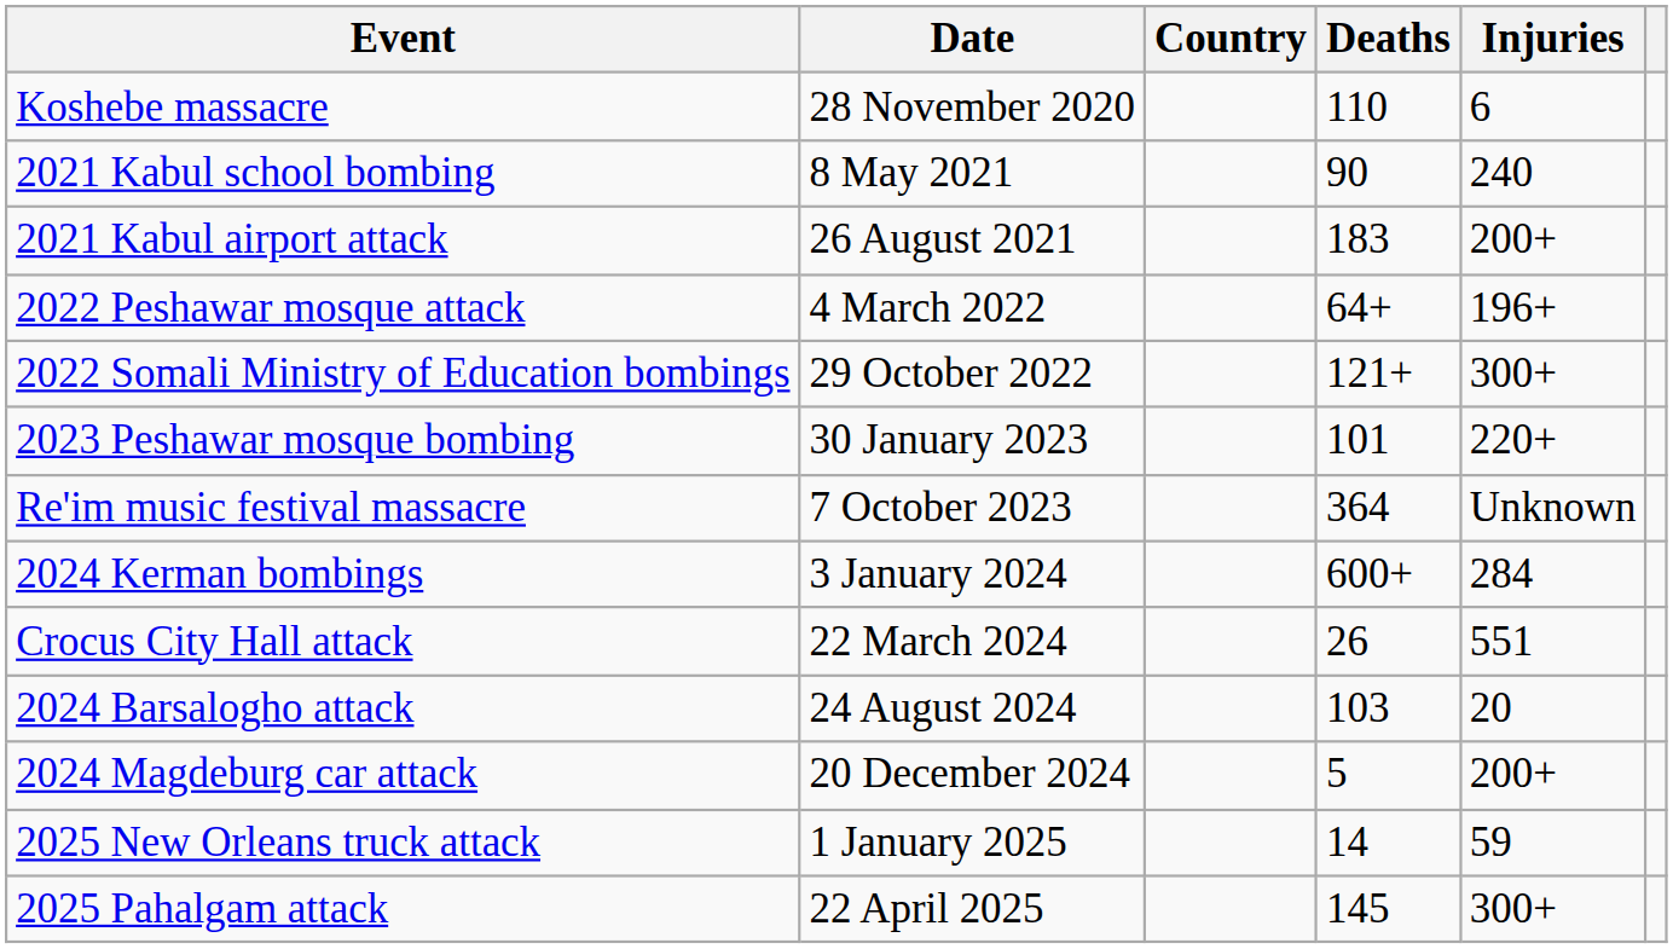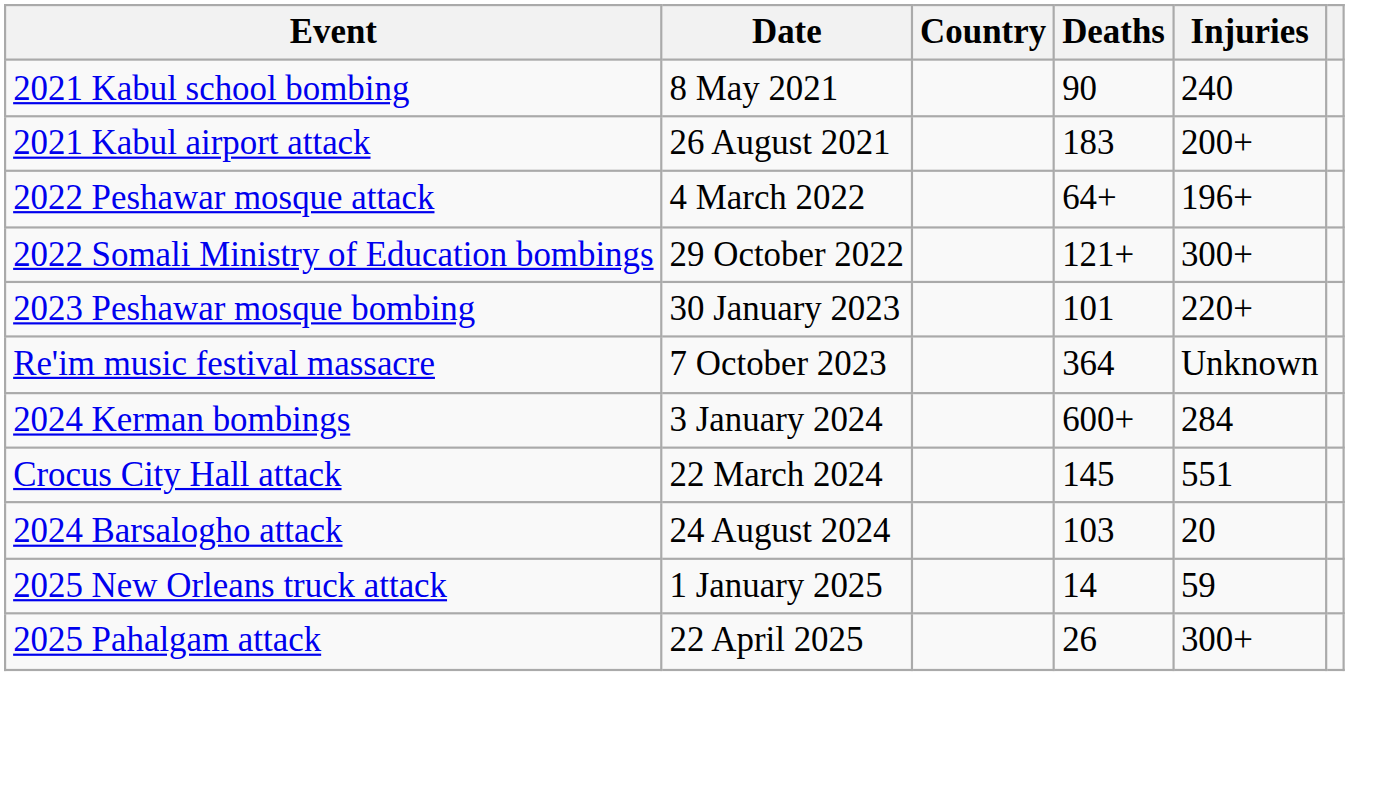 <table class="wikitable sortable mw-collapsible">
 <tr>
 <th>Event</th>
 <th>Date</th>
 <th>Country</th>
 <th>Deaths</th>
 <th>Injuries</th>
 <th></th>
-</tr>
-<tr>
-<td><a href='#'>Koshebe massacre</a></td>
-<td>28 November 2020</td>
-<td></td>
-<td>110</td>
-<td>6</td>
-<td></td>
 </tr>
 <tr>
 <td><a href='#'>2021 Kabul school bombing</a></td>
 <td>8 May 2021</td>
 <td></td>
 <td>90</td>
 <td>240</td>
 <td></td>
 </tr>
 <tr>
 <td><a href='#'>2021 Kabul airport attack</a></td>
 <td>26 August 2021</td>
 <td></td>
 <td>183</td>
 <td>200+</td>
 <td></td>
 </tr>
 <tr>
 <td><a href='#'>2022 Peshawar mosque attack</a></td>
 <td>4 March 2022</td>
 <td></td>
 <td>64+</td>
 <td>196+</td>
 <td></td>
 </tr>
 <tr>
 <td><a href='#'>2022 Somali Ministry of Education bombings</a></td>
 <td>29 October 2022</td>
 <td></td>
 <td>121+</td>
 <td>300+</td>
 <td></td>
 </tr>
 <tr>
 <td><a href='#'>2023 Peshawar mosque bombing</a></td>
 <td>30 January 2023</td>
 <td></td>
 <td>101</td>
 <td>220+</td>
 <td></td>
 </tr>
 <tr>
 <td><a href='#'>Re'im music festival massacre</a></td>
 <td>7 October 2023</td>
 <td></td>
 <td>364</td>
 <td>Unknown</td>
 <td></td>
 </tr>
 <tr>
 <td><a href='#'>2024 Kerman bombings</a></td>
 <td>3 January 2024</td>
 <td></td>
 <td>600+</td>
 <td>284</td>
 <td></td>
 </tr>
 <tr>
 <td><a href='#'>Crocus City Hall attack</a></td>
 <td>22 March 2024</td>
 <td></td>
-<td>26</td>
+<td>145</td>
 <td>551</td>
 <td></td>
 </tr>
 <tr>
 <td><a href='#'>2024 Barsalogho attack</a></td>
 <td>24 August 2024</td>
 <td></td>
 <td>103</td>
 <td>20</td>
-<td></td>
-</tr>
-<tr>
-<td><a href='#'>2024 Magdeburg car attack</a></td>
-<td>20 December 2024</td>
-<td></td>
-<td>5</td>
-<td>200+</td>
 <td></td>
 </tr>
 <tr>
 <td><a href='#'>2025 New Orleans truck attack</a></td>
 <td>1 January 2025</td>
 <td></td>
 <td>14</td>
 <td>59</td>
 <td></td>
 </tr>
 <tr>
 <td><a href='#'>2025 Pahalgam attack</a></td>
 <td>22 April 2025</td>
 <td></td>
-<td>145</td>
+<td>26</td>
 <td>300+</td>
 <td></td>
 </tr>
 </table>
